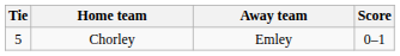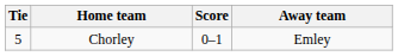 <table class="wikitable" style="text-align:center;">
 <tr>
 <th width=20>Tie</th>
 <th width=175>Home team</th>
+<th width=20>Score</th>
 <th width=175>Away team</th>
-<th width=20>Score</th>
 </tr>
 <tr>
 <td>5</td>
 <td>Chorley</td>
+<td>0–1</td>
 <td>Emley</td>
-<td>0–1</td>
 </tr>
 </table>
